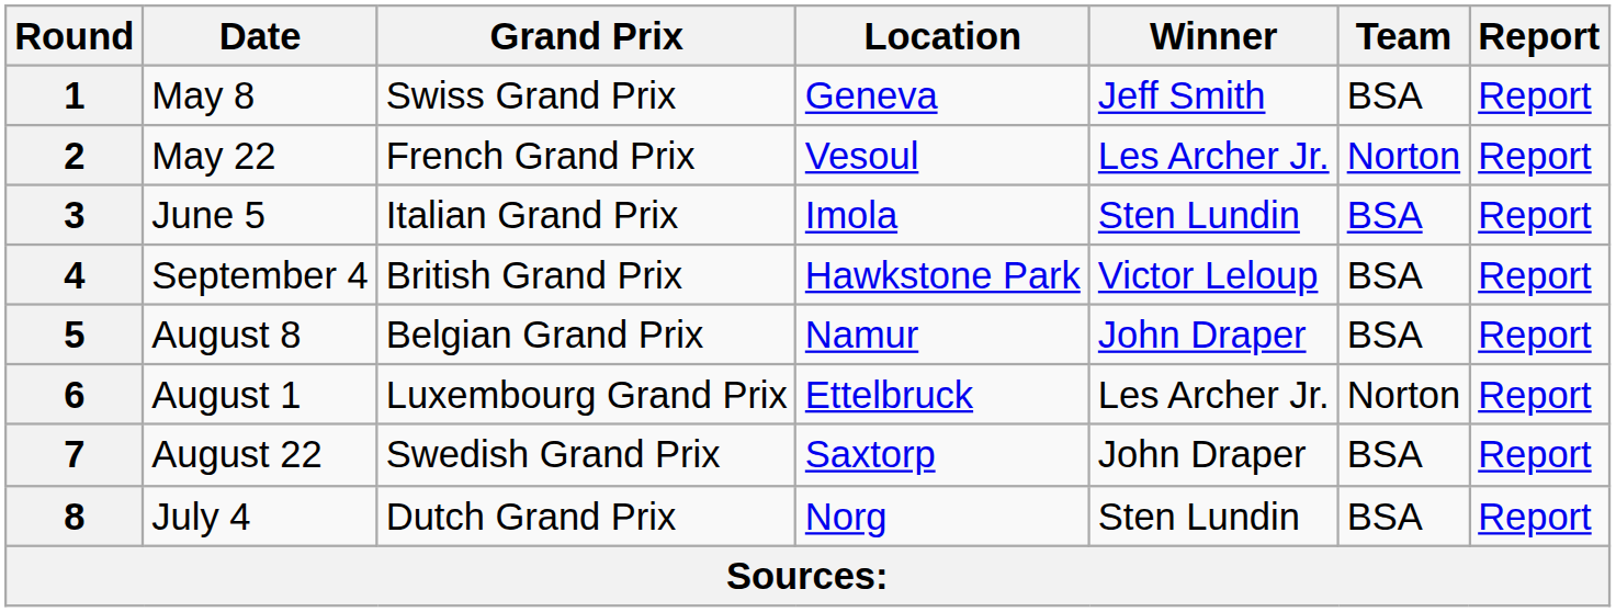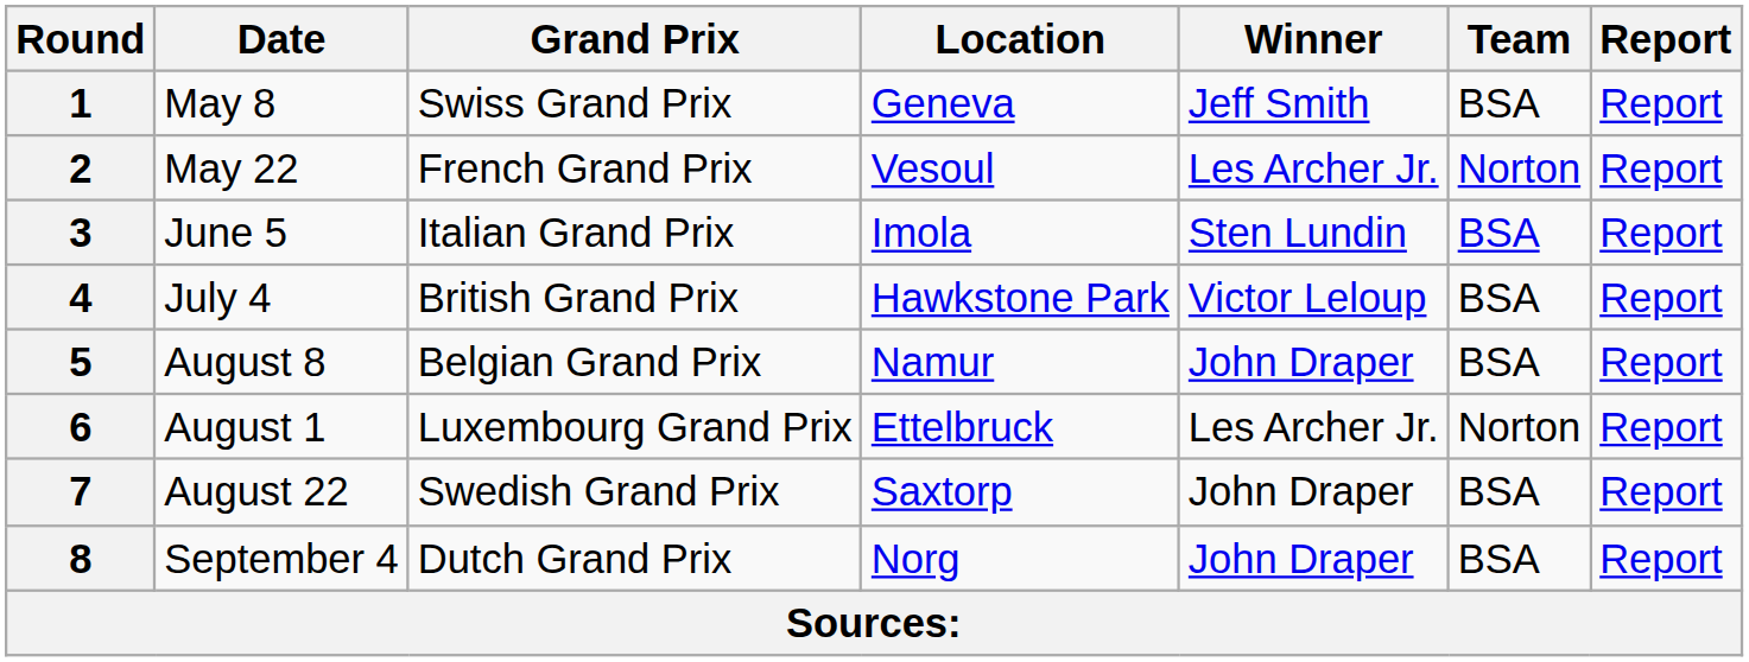 <table class="wikitable" style="font-size: 95%;">
 <tr>
 <th align=center>Round</th>
 <th align=center>Date</th>
 <th align=center>Grand Prix</th>
 <th align=center>Location</th>
 <th align=center>Winner</th>
 <th align=center>Team</th>
 <th align=center>Report</th>
 </tr>
 <tr>
 <th>1</th>
 <td>May 8</td>
 <td> Swiss Grand Prix</td>
 <td><a href='#'>Geneva</a></td>
 <td> <a href='#'>Jeff Smith</a></td>
 <td>BSA</td>
 <td><a href='#'>Report</a></td>
 </tr>
 <tr>
 <th>2</th>
 <td>May 22</td>
 <td> French Grand Prix</td>
 <td><a href='#'>Vesoul</a></td>
 <td> <a href='#'>Les Archer Jr.</a></td>
 <td><a href='#'>Norton</a></td>
 <td><a href='#'>Report</a></td>
 </tr>
 <tr>
 <th>3</th>
 <td>June 5</td>
 <td> Italian Grand Prix</td>
 <td><a href='#'>Imola</a></td>
 <td> <a href='#'>Sten Lundin</a></td>
 <td><a href='#'>BSA</a></td>
 <td><a href='#'>Report</a></td>
 </tr>
 <tr>
 <th>4</th>
-<td>September 4</td>
+<td>July 4</td>
 <td> British Grand Prix</td>
 <td><a href='#'>Hawkstone Park</a></td>
 <td> <a href='#'>Victor Leloup</a></td>
 <td>BSA</td>
 <td><a href='#'>Report</a></td>
 </tr>
 <tr>
 <th>5</th>
 <td>August 8</td>
 <td> Belgian Grand Prix</td>
 <td><a href='#'>Namur</a></td>
 <td> <a href='#'>John Draper</a></td>
 <td>BSA</td>
 <td><a href='#'>Report</a></td>
 </tr>
 <tr>
 <th>6</th>
 <td>August 1</td>
 <td> Luxembourg Grand Prix</td>
 <td><a href='#'>Ettelbruck</a></td>
 <td> Les Archer Jr.</td>
 <td>Norton</td>
 <td><a href='#'>Report</a></td>
 </tr>
 <tr>
 <th>7</th>
 <td>August 22</td>
 <td> Swedish Grand Prix</td>
 <td><a href='#'>Saxtorp</a></td>
 <td> John Draper</td>
 <td>BSA</td>
 <td><a href='#'>Report</a></td>
 </tr>
 <tr>
 <th>8</th>
-<td>July 4</td>
+<td>September 4</td>
 <td> Dutch Grand Prix</td>
 <td><a href='#'>Norg</a></td>
-<td> Sten Lundin</td>
+<td> <a href='#'>John Draper</a></td>
 <td>BSA</td>
 <td><a href='#'>Report</a></td>
 </tr>
 <tr>
 <th colspan=8>Sources:</th>
 </tr>
 </table>
